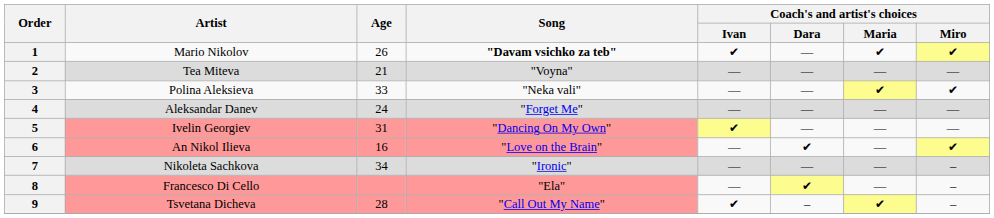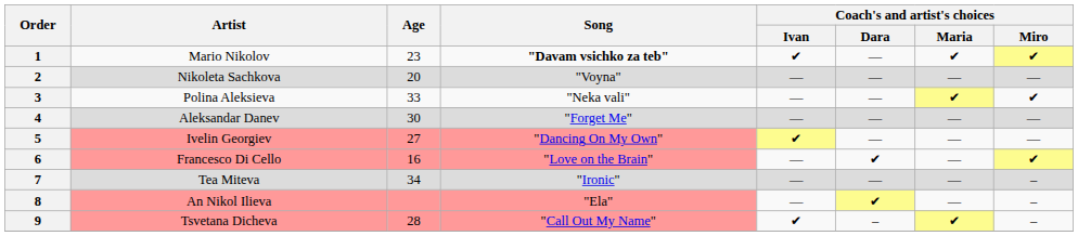 <table class="wikitable" style="text-align:center; line-height:17px; width:100%">
 <tr>
 <th rowspan="2" scope="col" style="width:05%">Order</th>
 <th rowspan="2" scope="col" style="width:24%">Artist</th>
 <th rowspan="2" scope="col" style="width:04%">Age</th>
 <th rowspan="2" scope="col" style="width:24%">Song</th>
 <th colspan="4" scope="col" style="width:24%">Coach's and artist's choices</th>
 </tr>
 <tr>
 <th style="width:06%">Ivan</th>
 <th style="width:06%">Dara</th>
 <th style="width:06%">Maria</th>
 <th style="width:06%">Miro</th>
 </tr>
 <tr>
 <th>1</th>
 <td>Mario Nikolov</td>
-<td>26</td>
+<td>23</td>
 <td><strong>"Davam vsichko za teb"</strong></td>
 <td>✔</td>
 <td>—</td>
 <td>✔</td>
 <td style="background:#fdfc8f">✔</td>
 </tr>
 <tr style="background:#dcdcdc">
 <th>2</th>
-<td>Tea Miteva</td>
-<td>21</td>
+<td>Nikoleta Sachkova</td>
+<td>20</td>
 <td>"Voyna"</td>
 <td>—</td>
 <td>—</td>
 <td>—</td>
 <td>—</td>
 </tr>
 <tr>
 <th>3</th>
 <td>Polina Aleksieva</td>
 <td>33</td>
 <td>"Neka vali"</td>
 <td>—</td>
 <td>—</td>
 <td style="background:#fdfc8f">✔</td>
 <td>✔</td>
 </tr>
 <tr style="background:#dcdcdc">
 <th>4</th>
 <td>Aleksandar Danev</td>
-<td>24</td>
+<td>30</td>
 <td>"<a href='#'>Forget Me</a>"</td>
 <td>—</td>
 <td>—</td>
 <td>—</td>
 <td>—</td>
 </tr>
 <tr>
 <th>5</th>
 <td style="background:#ff9999">Ivelin Georgiev</td>
-<td style="background:#ff9999">31</td>
+<td style="background:#ff9999">27</td>
 <td style="background:#ff9999">"<a href='#'>Dancing On My Own</a>"</td>
 <td style="background:#fdfc8f">✔</td>
 <td>—</td>
 <td>—</td>
 <td>—</td>
 </tr>
 <tr>
 <th>6</th>
-<td style="background:#ff9999">An Nikol Ilieva</td>
+<td style="background:#ff9999">Francesco Di Cello</td>
 <td style="background:#ff9999">16</td>
 <td style="background:#ff9999">"<a href='#'>Love on the Brain</a>"</td>
 <td>—</td>
 <td>✔</td>
 <td>—</td>
 <td style="background:#fdfc8f">✔</td>
 </tr>
 <tr style="background:#dcdcdc">
 <th>7</th>
-<td>Nikoleta Sachkova</td>
+<td>Tea Miteva</td>
 <td>34</td>
 <td>"<a href='#'>Ironic</a>"</td>
 <td>—</td>
 <td>—</td>
 <td>—</td>
 <td>–</td>
 </tr>
 <tr>
 <th>8</th>
-<td style="background:#ff9999">Francesco Di Cello</td>
+<td style="background:#ff9999">An Nikol Ilieva</td>
 <td style="background:#ff9999"></td>
 <td style="background:#ff9999">"Ela"</td>
 <td>—</td>
 <td style="background:#fdfc8f">✔</td>
 <td>—</td>
 <td>–</td>
 </tr>
 <tr>
 <th>9</th>
 <td style="background:#ff9999">Tsvetana Dicheva</td>
 <td style="background:#ff9999">28</td>
 <td style="background:#ff9999">"<a href='#'>Call Out My Name</a>"</td>
 <td>✔</td>
 <td>–</td>
 <td style="background:#fdfc8f">✔</td>
 <td>–</td>
 </tr>
 <tr>
 </tr>
 </table>
